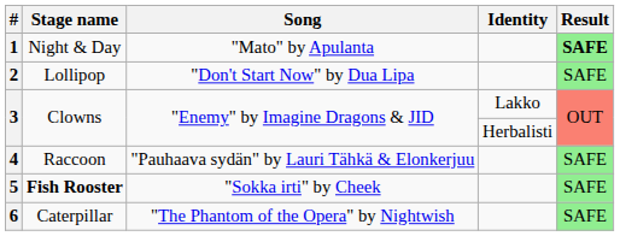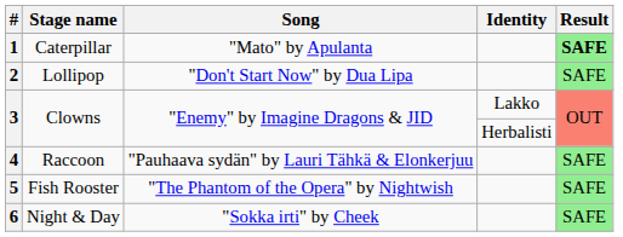 <table class="wikitable plainrowheaders" style="text-align: center;">
 <tr>
 <th>#</th>
 <th>Stage name</th>
 <th>Song</th>
 <th>Identity</th>
 <th>Result</th>
 </tr>
 <tr>
 <th>1</th>
-<td>Night & Day</td>
+<td>Caterpillar</td>
 <td>"Mato" by <a href='#'>Apulanta</a></td>
 <td></td>
 <td bgcolor="lightgreen"><strong>SAFE</strong></td>
 </tr>
 <tr>
 <th>2</th>
 <td>Lollipop</td>
 <td>"<a href='#'>Don't Start Now</a>" by <a href='#'>Dua Lipa</a></td>
 <td></td>
 <td bgcolor="lightgreen">SAFE</td>
 </tr>
 <tr>
 <th rowspan="2">3</th>
 <td rowspan="2">Clowns</td>
 <td rowspan="2">"<a href='#'>Enemy</a>" by <a href='#'>Imagine Dragons</a> & <a href='#'>JID</a></td>
 <td>Lakko</td>
 <td rowspan="2" bgcolor="salmon">OUT</td>
 </tr>
 <tr>
 <td>Herbalisti</td>
 </tr>
 <tr>
 <th>4</th>
 <td>Raccoon</td>
 <td>"Pauhaava sydän" by <a href='#'>Lauri Tähkä & Elonkerjuu</a></td>
 <td></td>
 <td bgcolor="lightgreen">SAFE</td>
 </tr>
 <tr>
 <th>5</th>
-<td><strong>Fish Rooster</strong></td>
-<td>"<a href='#'>Sokka irti</a>" by <a href='#'>Cheek</a></td>
+<td>Fish Rooster</td>
+<td>"<a href='#'>The Phantom of the Opera</a>" by <a href='#'>Nightwish</a></td>
 <td></td>
 <td bgcolor="lightgreen">SAFE</td>
 </tr>
 <tr>
 <th>6</th>
-<td>Caterpillar</td>
-<td>"<a href='#'>The Phantom of the Opera</a>" by <a href='#'>Nightwish</a></td>
+<td>Night & Day</td>
+<td>"<a href='#'>Sokka irti</a>" by <a href='#'>Cheek</a></td>
 <td></td>
 <td bgcolor="lightgreen">SAFE</td>
 </tr>
 </table>
